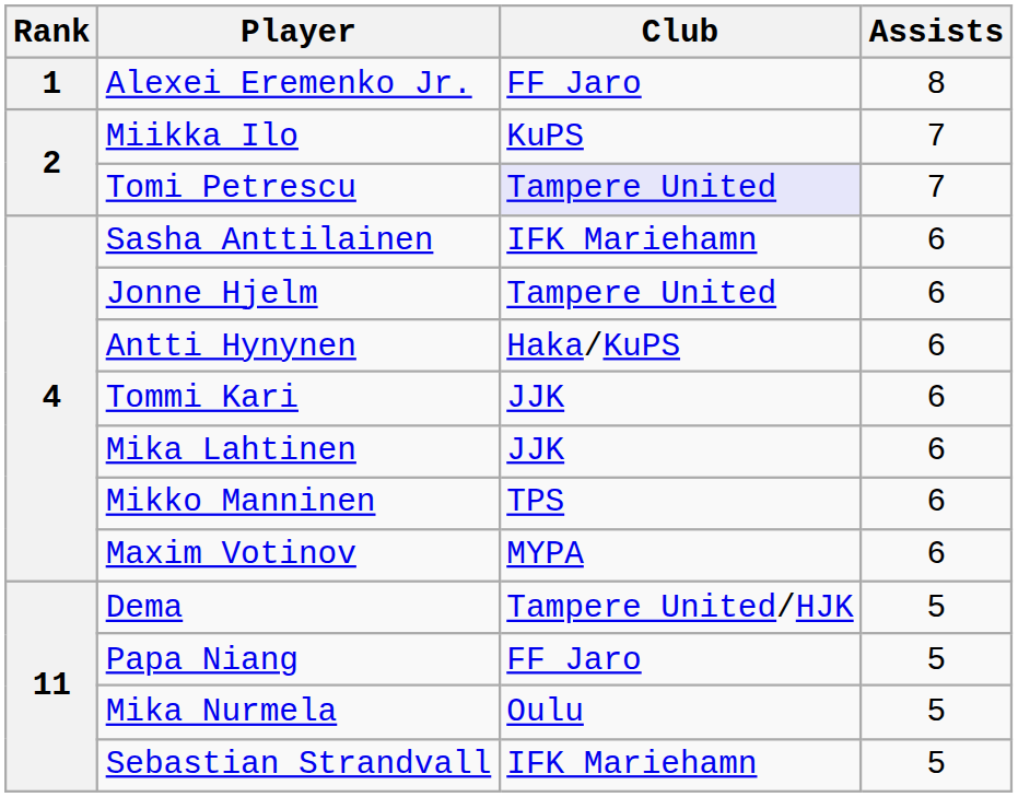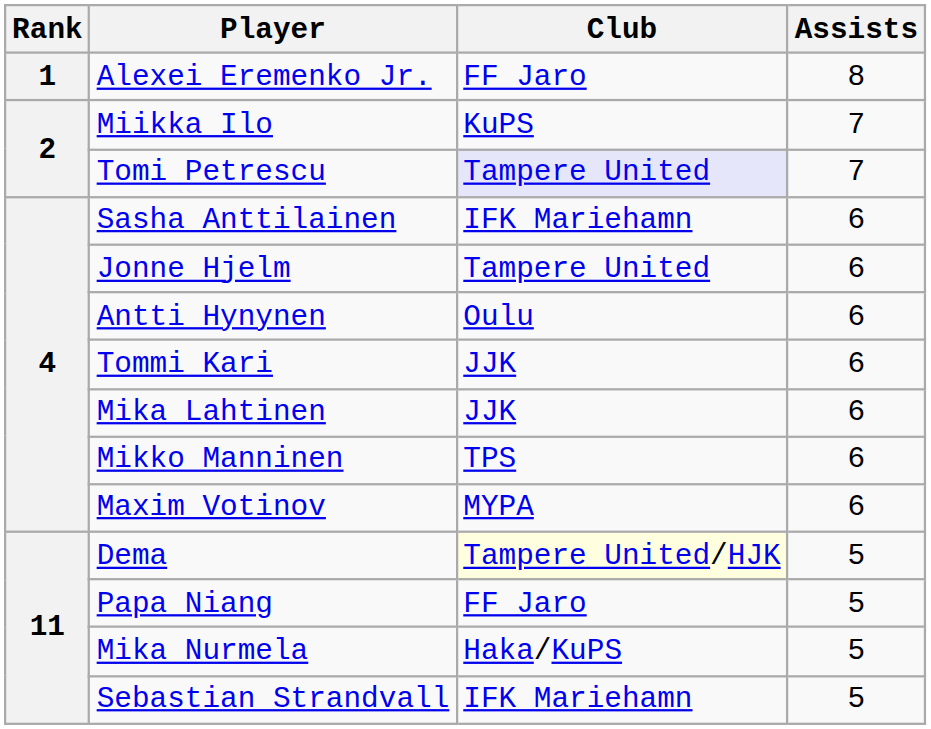 <table class="wikitable" style="text-align:center">
 <tr>
 <th>Rank</th>
 <th>Player</th>
 <th>Club</th>
 <th>Assists</th>
 </tr>
 <tr>
 <th>1</th>
 <td align="left"> <a href='#'>Alexei Eremenko Jr.</a></td>
 <td align="left"><a href='#'>FF Jaro</a></td>
 <td>8</td>
 </tr>
 <tr>
 <th rowspan="2">2</th>
 <td align="left"> <a href='#'>Miikka Ilo</a></td>
 <td align="left"><a href='#'>KuPS</a></td>
 <td>7</td>
 </tr>
 <tr>
 <td align="left"> <a href='#'>Tomi Petrescu</a></td>
 <td align="left" style="background: lavender;"><a href='#'>Tampere United</a></td>
 <td>7</td>
 </tr>
 <tr>
 <th rowspan="7">4</th>
 <td align="left"> <a href='#'>Sasha Anttilainen</a></td>
 <td align="left"><a href='#'>IFK Mariehamn</a></td>
 <td>6</td>
 </tr>
 <tr>
 <td align="left"> <a href='#'>Jonne Hjelm</a></td>
 <td align="left"><a href='#'>Tampere United</a></td>
 <td>6</td>
 </tr>
 <tr>
 <td align="left"> <a href='#'>Antti Hynynen</a></td>
-<td align="left"><a href='#'>Haka</a>/<a href='#'>KuPS</a></td>
+<td align="left"><a href='#'>Oulu</a></td>
 <td>6</td>
 </tr>
 <tr>
 <td align="left"> <a href='#'>Tommi Kari</a></td>
 <td align="left"><a href='#'>JJK</a></td>
 <td>6</td>
 </tr>
 <tr>
 <td align="left"> <a href='#'>Mika Lahtinen</a></td>
 <td align="left"><a href='#'>JJK</a></td>
 <td>6</td>
 </tr>
 <tr>
 <td align="left"> <a href='#'>Mikko Manninen</a></td>
 <td align="left"><a href='#'>TPS</a></td>
 <td>6</td>
 </tr>
 <tr>
 <td align="left"> <a href='#'>Maxim Votinov</a></td>
 <td align="left"><a href='#'>MYPA</a></td>
 <td>6</td>
 </tr>
 <tr>
 <th rowspan="4">11</th>
 <td align="left"> <a href='#'>Dema</a></td>
-<td align="left"><a href='#'>Tampere United</a>/<a href='#'>HJK</a></td>
+<td align="left" style="background: lightyellow;"><a href='#'>Tampere United</a>/<a href='#'>HJK</a></td>
 <td>5</td>
 </tr>
 <tr>
 <td align="left"> <a href='#'>Papa Niang</a></td>
 <td align="left"><a href='#'>FF Jaro</a></td>
 <td>5</td>
 </tr>
 <tr>
 <td align="left"> <a href='#'>Mika Nurmela</a></td>
-<td align="left"><a href='#'>Oulu</a></td>
+<td align="left"><a href='#'>Haka</a>/<a href='#'>KuPS</a></td>
 <td>5</td>
 </tr>
 <tr>
 <td align="left"> <a href='#'>Sebastian Strandvall</a></td>
 <td align="left"><a href='#'>IFK Mariehamn</a></td>
 <td>5</td>
 </tr>
 </table>
